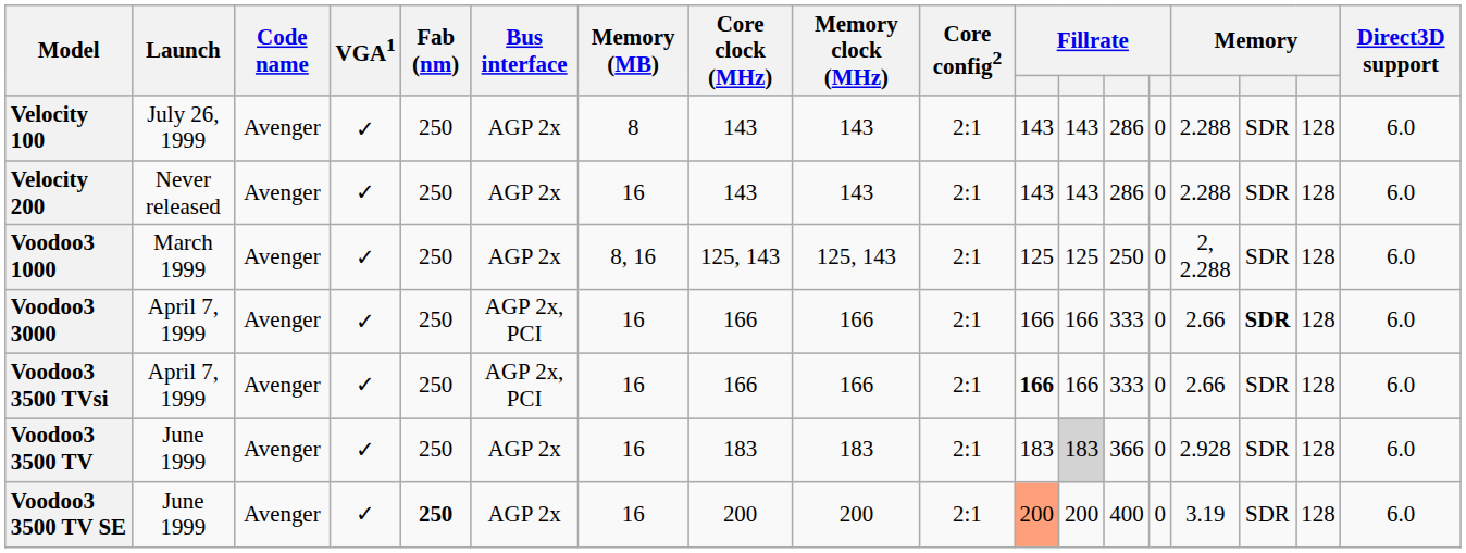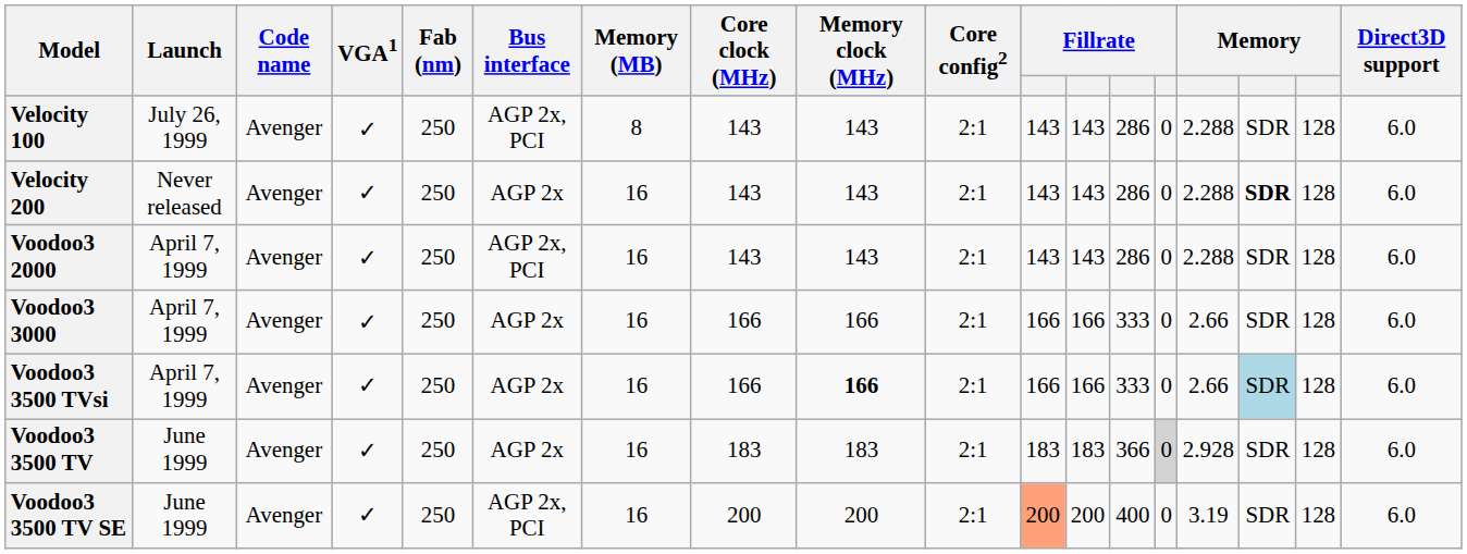 <table class="wikitable sortable" style="font-size: 85%; text-align: center">
 <tr>
 <th rowspan=2>Model</th>
 <th rowspan=2>Launch</th>
 <th rowspan=2><a href='#'>Code name</a></th>
 <th rowspan=2>VGA<sup>1</sup></th>
 <th rowspan=2>Fab (<a href='#'>nm</a>)</th>
 <th rowspan=2><a href='#'>Bus</a> <a href='#'>interface</a></th>
 <th rowspan=2>Memory (<a href='#'>MB</a>)</th>
 <th rowspan=2>Core clock (<a href='#'>MHz</a>)</th>
 <th rowspan=2>Memory clock (<a href='#'>MHz</a>)</th>
 <th rowspan=2>Core config<sup>2</sup></th>
 <th colspan=4><a href='#'>Fillrate</a></th>
 <th colspan=3>Memory</th>
 <th rowspan=2><a href='#'>Direct3D</a> support</th>
 </tr>
 <tr>
 <th></th>
 <th></th>
 <th></th>
 <th></th>
 <th></th>
 <th></th>
 <th></th>
 </tr>
 <tr>
 <th style="text-align:left">Velocity 100</th>
 <td>July 26, 1999</td>
 <td>Avenger</td>
 <td>✓</td>
 <td>250</td>
-<td>AGP 2x</td>
+<td>AGP 2x, PCI</td>
 <td>8</td>
 <td>143</td>
 <td>143</td>
 <td>2:1</td>
 <td>143</td>
 <td>143</td>
 <td>286</td>
 <td>0</td>
 <td>2.288</td>
 <td>SDR</td>
 <td>128</td>
 <td>6.0</td>
 </tr>
 <tr>
 <th style="text-align:left">Velocity 200</th>
 <td>Never released</td>
 <td>Avenger</td>
 <td>✓</td>
 <td>250</td>
 <td>AGP 2x</td>
 <td>16</td>
 <td>143</td>
 <td>143</td>
 <td>2:1</td>
 <td>143</td>
 <td>143</td>
 <td>286</td>
 <td>0</td>
 <td>2.288</td>
-<td>SDR</td>
+<td><strong>SDR</strong></td>
 <td>128</td>
 <td>6.0</td>
 </tr>
 <tr>
-<th style="text-align:left">Voodoo3 1000</th>
-<td>March 1999</td>
+<th style="text-align:left">Voodoo3 2000</th>
+<td>April 7, 1999</td>
 <td>Avenger</td>
 <td>✓</td>
 <td>250</td>
-<td>AGP 2x</td>
-<td>8, 16</td>
-<td>125, 143</td>
-<td>125, 143</td>
+<td>AGP 2x, PCI</td>
+<td>16</td>
+<td>143</td>
+<td>143</td>
 <td>2:1</td>
-<td>125</td>
-<td>125</td>
-<td>250</td>
+<td>143</td>
+<td>143</td>
+<td>286</td>
 <td>0</td>
-<td>2, 2.288</td>
+<td>2.288</td>
 <td>SDR</td>
 <td>128</td>
 <td>6.0</td>
 </tr>
 <tr>
 <th style="text-align:left">Voodoo3 3000</th>
 <td>April 7, 1999</td>
 <td>Avenger</td>
 <td>✓</td>
 <td>250</td>
-<td>AGP 2x, PCI</td>
+<td>AGP 2x</td>
 <td>16</td>
 <td>166</td>
 <td>166</td>
 <td>2:1</td>
 <td>166</td>
 <td>166</td>
 <td>333</td>
 <td>0</td>
 <td>2.66</td>
-<td><strong>SDR</strong></td>
+<td>SDR</td>
 <td>128</td>
 <td>6.0</td>
 </tr>
 <tr>
 <th style="text-align:left">Voodoo3 3500 TVsi</th>
 <td>April 7, 1999</td>
 <td>Avenger</td>
 <td>✓</td>
 <td>250</td>
-<td>AGP 2x, PCI</td>
+<td>AGP 2x</td>
 <td>16</td>
 <td>166</td>
+<td><strong>166</strong></td>
+<td>2:1</td>
 <td>166</td>
-<td>2:1</td>
-<td><strong>166</strong></td>
 <td>166</td>
 <td>333</td>
 <td>0</td>
 <td>2.66</td>
-<td>SDR</td>
+<td style="background: lightblue;">SDR</td>
 <td>128</td>
 <td>6.0</td>
 </tr>
 <tr>
 <th style="text-align:left">Voodoo3 3500 TV</th>
 <td>June 1999</td>
 <td>Avenger</td>
 <td>✓</td>
 <td>250</td>
 <td>AGP 2x</td>
 <td>16</td>
 <td>183</td>
 <td>183</td>
 <td>2:1</td>
 <td>183</td>
-<td style="background: lightgrey;">183</td>
+<td>183</td>
 <td>366</td>
-<td>0</td>
+<td style="background: lightgrey;">0</td>
 <td>2.928</td>
 <td>SDR</td>
 <td>128</td>
 <td>6.0</td>
 </tr>
 <tr>
 <th style="text-align:left">Voodoo3 3500 TV SE</th>
 <td>June 1999</td>
 <td>Avenger</td>
 <td>✓</td>
-<td><strong>250</strong></td>
-<td>AGP 2x</td>
+<td>250</td>
+<td>AGP 2x, PCI</td>
 <td>16</td>
 <td>200</td>
 <td>200</td>
 <td>2:1</td>
 <td style="background: lightsalmon;">200</td>
 <td>200</td>
 <td>400</td>
 <td>0</td>
 <td>3.19</td>
 <td>SDR</td>
 <td>128</td>
 <td>6.0</td>
 </tr>
 </table>
